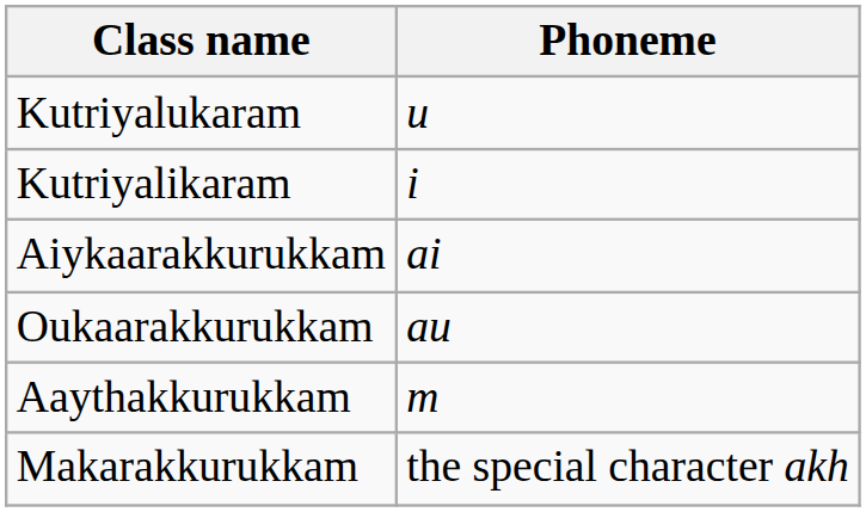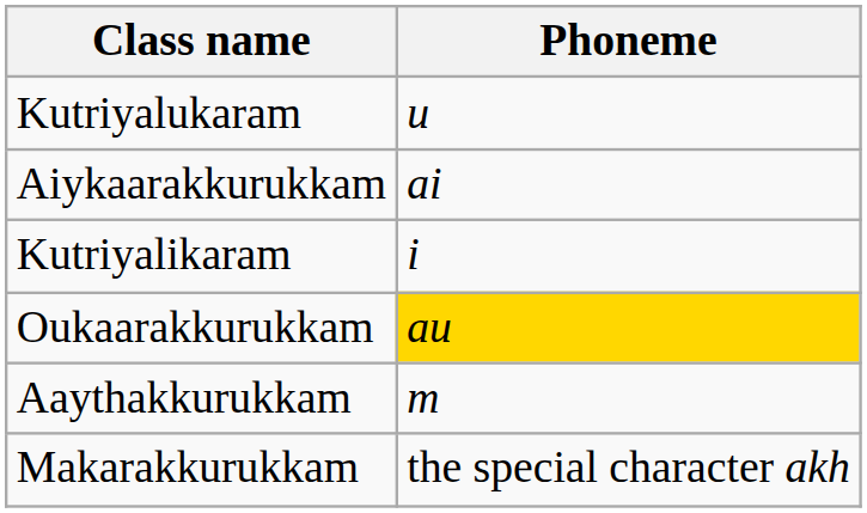 <table class="wikitable">
 <tr>
 <th>Class name</th>
 <th>Phoneme</th>
 </tr>
 <tr>
 <td>Kutriyalukaram</td>
 <td><em>u</em></td>
 </tr>
 <tr>
+<td>Aiykaarakkurukkam</td>
+<td><em>ai</em></td>
+</tr>
+<tr>
 <td>Kutriyalikaram</td>
 <td><em>i</em></td>
 </tr>
 <tr>
-<td>Aiykaarakkurukkam</td>
-<td><em>ai</em></td>
-</tr>
-<tr>
 <td>Oukaarakkurukkam</td>
-<td><em>au</em></td>
+<td style="background: gold;"><em>au</em></td>
 </tr>
 <tr>
 <td>Aaythakkurukkam</td>
 <td><em>m</em></td>
 </tr>
 <tr>
 <td>Makarakkurukkam</td>
 <td>the special character <em>akh</em></td>
 </tr>
 </table>
